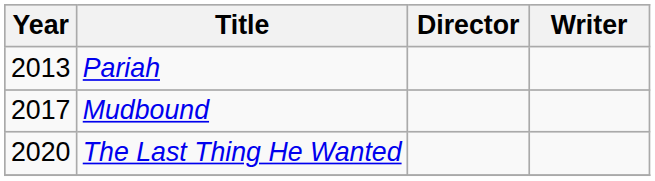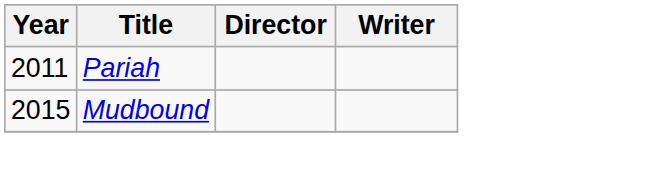 <table class="wikitable">
 <tr>
 <th>Year</th>
 <th>Title</th>
 <th width=65>Director</th>
 <th width=65>Writer</th>
 </tr>
 <tr>
-<td>2013</td>
+<td>2011</td>
 <td><em><a href='#'>Pariah</a></em></td>
 <td></td>
 <td></td>
 </tr>
 <tr>
-<td>2017</td>
+<td>2015</td>
 <td><em><a href='#'>Mudbound</a></em></td>
-<td></td>
-<td></td>
-</tr>
-<tr>
-<td>2020</td>
-<td><em><a href='#'>The Last Thing He Wanted</a></em></td>
 <td></td>
 <td></td>
 </tr>
 <tr>
 </tr>
 </table>
